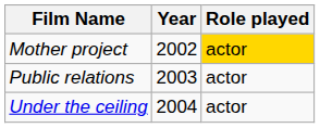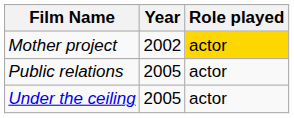 <table class="wikitable">
 <tr>
 <th>Film Name</th>
 <th>Year</th>
 <th>Role played</th>
 </tr>
 <tr>
 <td><em>Mother project</em></td>
 <td>2002</td>
 <td style="background: gold;">actor</td>
 </tr>
 <tr>
 <td><em>Public relations</em></td>
-<td>2003</td>
+<td>2005</td>
 <td>actor</td>
 </tr>
 <tr>
 <td><em><a href='#'>Under the ceiling</a></em></td>
-<td>2004</td>
+<td>2005</td>
 <td>actor</td>
 </tr>
 </table>
